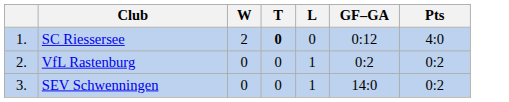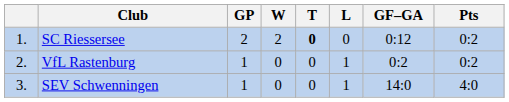 <table class="wikitable">
 <tr>
 <th width="30"></th>
 <th width="200">Club</th>
+<th width="30">GP</th>
 <th width="30">W</th>
 <th width="30">T</th>
 <th width="30">L</th>
 <th width="70">GF–GA</th>
 <th width="70">Pts</th>
 </tr>
 <tr bgcolor="#BCD2EE" align="center">
 <td>1.</td>
 <td align="left"><a href='#'>SC Riessersee</a></td>
 <td>2</td>
+<td>2</td>
 <td><strong>0</strong></td>
 <td>0</td>
 <td>0:12</td>
-<td>4:0</td>
+<td>0:2</td>
 </tr>
 <tr bgcolor=#BCD2EE align="center">
 <td>2.</td>
 <td align="left"><a href='#'>VfL Rastenburg</a></td>
+<td>1</td>
 <td>0</td>
 <td>0</td>
 <td>1</td>
 <td>0:2</td>
 <td>0:2</td>
 </tr>
 <tr bgcolor=#BCD2EE align="center">
 <td>3.</td>
 <td align="left"><a href='#'>SEV Schwenningen</a></td>
+<td>1</td>
 <td>0</td>
 <td>0</td>
 <td>1</td>
 <td>14:0</td>
-<td>0:2</td>
+<td>4:0</td>
 </tr>
 </table>
